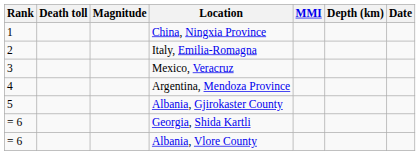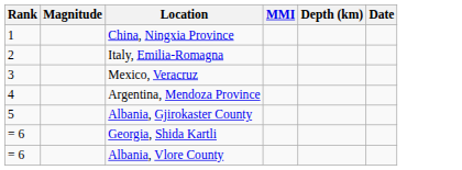 <table class="sortable wikitable" style="font-size:100%;">
 <tr>
 <th>Rank</th>
-<th>Death toll</th>
 <th>Magnitude</th>
 <th>Location</th>
 <th><a href='#'>MMI</a></th>
 <th>Depth (km)</th>
 <th>Date</th>
 </tr>
 <tr>
 <td>1</td>
 <td></td>
-<td></td>
 <td><a href='#'>China</a>, <a href='#'>Ningxia Province</a></td>
 <td></td>
 <td></td>
 <td></td>
 </tr>
 <tr>
 <td>2</td>
-<td></td>
 <td></td>
 <td>Italy, <a href='#'>Emilia-Romagna</a></td>
 <td></td>
 <td></td>
 <td></td>
 </tr>
 <tr>
 <td>3</td>
 <td></td>
-<td></td>
 <td>Mexico, <a href='#'>Veracruz</a></td>
 <td></td>
 <td></td>
 <td></td>
 </tr>
 <tr>
 <td>4</td>
-<td></td>
 <td></td>
 <td>Argentina, <a href='#'>Mendoza Province</a></td>
 <td></td>
 <td></td>
 <td></td>
 </tr>
 <tr>
 <td>5</td>
 <td></td>
-<td></td>
 <td><a href='#'>Albania</a>, <a href='#'>Gjirokaster County</a></td>
 <td></td>
 <td></td>
 <td></td>
 </tr>
 <tr>
 <td>= 6</td>
-<td></td>
 <td></td>
 <td><a href='#'>Georgia</a>, <a href='#'>Shida Kartli</a></td>
 <td></td>
 <td></td>
 <td></td>
 </tr>
 <tr>
 <td>= 6</td>
 <td></td>
-<td></td>
 <td><a href='#'>Albania</a>, <a href='#'>Vlore County</a></td>
 <td></td>
 <td></td>
 <td></td>
 </tr>
 </table>
